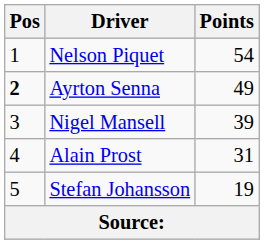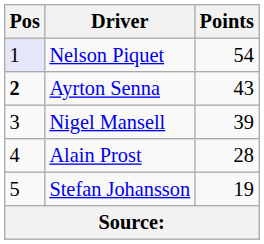 <table class="wikitable" style="font-size: 95%;">
 <tr>
 <th>Pos</th>
 <th>Driver</th>
 <th>Points</th>
 </tr>
 <tr>
-<td>1</td>
+<td style="background: lavender;">1</td>
 <td> <a href='#'>Nelson Piquet</a></td>
 <td align="right">54</td>
 </tr>
 <tr>
 <td><strong>2</strong></td>
 <td> <a href='#'>Ayrton Senna</a></td>
-<td align="right">49</td>
+<td align="right">43</td>
 </tr>
 <tr>
 <td>3</td>
 <td> <a href='#'>Nigel Mansell</a></td>
 <td align="right">39</td>
 </tr>
 <tr>
 <td>4</td>
 <td> <a href='#'>Alain Prost</a></td>
-<td align="right">31</td>
+<td align="right">28</td>
 </tr>
 <tr>
 <td>5</td>
 <td> <a href='#'>Stefan Johansson</a></td>
 <td align="right">19</td>
 </tr>
 <tr>
 <th colspan=4>Source: </th>
 </tr>
 </table>
